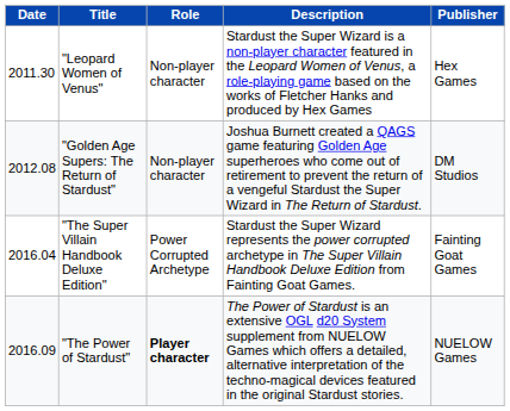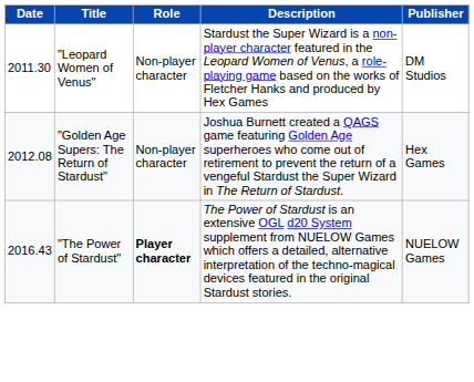 <table role="presentation" class="wikitable mw-collapsible mw-collapsed">
 <tr>
 <th style="background:#0645ad; color:#fff;">Date</th>
 <th style="background:#0645ad; color:#fff;">Title</th>
 <th style="background:#0645ad; color:#fff;">Role</th>
 <th style="background:#0645ad; color:#fff;">Description</th>
 <th style="background:#0645ad; color:#fff;">Publisher</th>
 </tr>
 <tr style="background:#fff">
 <td>2011.30</td>
 <td>"Leopard Women of Venus" </td>
 <td>Non-player character</td>
 <td>Stardust the Super Wizard is a <a href='#'>non-player character</a> featured in the <em>Leopard Women of Venus</em>, a <a href='#'>role-playing game</a> based on the works of Fletcher Hanks and produced by Hex Games</td>
-<td>Hex Games</td>
+<td>DM Studios</td>
 </tr>
 <tr style="background:#f8f9fa">
 <td>2012.08</td>
 <td>"Golden Age Supers: The Return of Stardust" </td>
 <td>Non-player character</td>
 <td>Joshua Burnett created a <a href='#'>QAGS</a> game featuring <a href='#'>Golden Age</a> superheroes who come out of retirement to prevent the return of a vengeful Stardust the Super Wizard in <em>The Return of Stardust</em>.</td>
-<td>DM Studios</td>
-</tr>
-<tr style="background:#fff;">
-<td>2016.04</td>
-<td>"The Super Villain Handbook Deluxe Edition" </td>
-<td>Power Corrupted Archetype</td>
-<td>Stardust the Super Wizard represents the <em>power corrupted</em> archetype in <em>The Super Villain Handbook Deluxe Edition</em> from Fainting Goat Games.</td>
-<td>Fainting Goat Games</td>
+<td>Hex Games</td>
 </tr>
 <tr style="background:#f8f9fa">
-<td>2016.09</td>
+<td>2016.43</td>
 <td>"The Power of Stardust" </td>
 <td><strong>Player character</strong></td>
 <td><em>The Power of Stardust</em> is an extensive <a href='#'>OGL</a> <a href='#'>d20 System</a> supplement from NUELOW Games which offers a detailed, alternative interpretation of the techno-magical devices featured in the original Stardust stories.</td>
 <td>NUELOW Games</td>
 </tr>
 </table>
